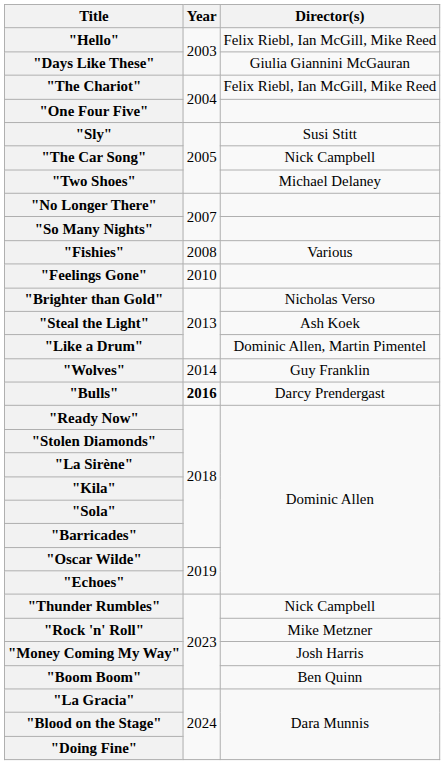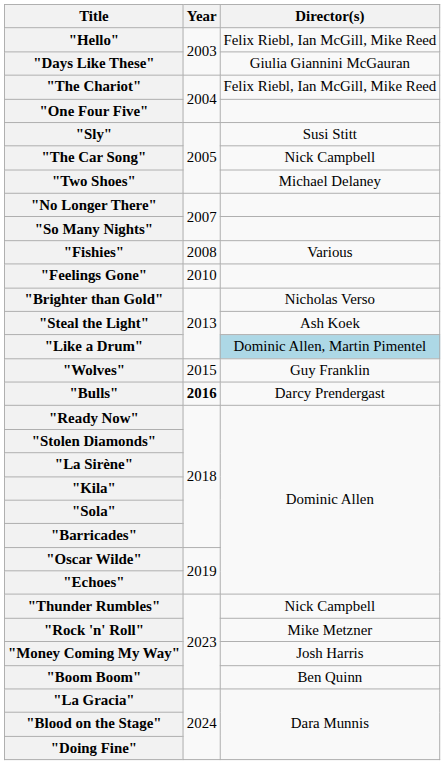 <table class="wikitable plainrowheaders" style="text-align:center;">
 <tr>
 <th scope="col">Title</th>
 <th scope="col">Year</th>
 <th scope="col">Director(s)</th>
 </tr>
 <tr>
 <th scope="row">"Hello"</th>
 <td rowspan="2">2003</td>
 <td>Felix Riebl, Ian McGill, Mike Reed</td>
 </tr>
 <tr>
 <th scope="row">"Days Like These"</th>
 <td>Giulia Giannini McGauran</td>
 </tr>
 <tr>
 <th scope="row">"The Chariot"</th>
 <td rowspan="2">2004</td>
 <td>Felix Riebl, Ian McGill, Mike Reed</td>
 </tr>
 <tr>
 <th scope="row">"One Four Five"</th>
 <td></td>
 </tr>
 <tr>
 <th scope="row">"Sly"</th>
 <td rowspan="3">2005</td>
 <td>Susi Stitt</td>
 </tr>
 <tr>
 <th scope="row">"The Car Song"</th>
 <td>Nick Campbell</td>
 </tr>
 <tr>
 <th scope="row">"Two Shoes"</th>
 <td>Michael Delaney</td>
 </tr>
 <tr>
 <th scope="row">"No Longer There"</th>
 <td rowspan="2">2007</td>
 <td></td>
 </tr>
 <tr>
 <th scope="row">"So Many Nights"</th>
 <td></td>
 </tr>
 <tr>
 <th scope="row">"Fishies"</th>
 <td>2008</td>
 <td>Various</td>
 </tr>
 <tr>
 <th scope="row">"Feelings Gone"</th>
 <td>2010</td>
 <td></td>
 </tr>
 <tr>
 <th scope="row">"Brighter than Gold"</th>
 <td rowspan="3">2013</td>
 <td>Nicholas Verso</td>
 </tr>
 <tr>
 <th scope="row">"Steal the Light"</th>
 <td>Ash Koek</td>
 </tr>
 <tr>
 <th scope="row">"Like a Drum"</th>
-<td>Dominic Allen, Martin Pimentel</td>
+<td style="background: lightblue;">Dominic Allen, Martin Pimentel</td>
 </tr>
 <tr>
 <th scope="row">"Wolves"</th>
-<td>2014</td>
+<td>2015</td>
 <td>Guy Franklin</td>
 </tr>
 <tr>
 <th scope="row">"Bulls"</th>
 <td><strong>2016</strong></td>
 <td>Darcy Prendergast</td>
 </tr>
 <tr>
 <th scope="row">"Ready Now"</th>
 <td rowspan="6">2018</td>
 <td rowspan="8">Dominic Allen</td>
 </tr>
 <tr>
 <th scope="row">"Stolen Diamonds"</th>
 </tr>
 <tr>
 <th scope="row">"La Sirène"</th>
 </tr>
 <tr>
 <th scope="row">"Kila"</th>
 </tr>
 <tr>
 <th scope="row">"Sola"</th>
 </tr>
 <tr>
 <th scope="row">"Barricades"</th>
 </tr>
 <tr>
 <th scope="row">"Oscar Wilde"</th>
 <td rowspan="2">2019</td>
 </tr>
 <tr>
 <th scope="row">"Echoes"</th>
 </tr>
 <tr>
 <th scope="row">"Thunder Rumbles"</th>
 <td rowspan="4">2023</td>
 <td>Nick Campbell</td>
 </tr>
 <tr>
 <th scope="row">"Rock 'n' Roll"</th>
 <td>Mike Metzner</td>
 </tr>
 <tr>
 <th scope="row">"Money Coming My Way"</th>
 <td>Josh Harris</td>
 </tr>
 <tr>
 <th scope="row">"Boom Boom"</th>
 <td>Ben Quinn</td>
 </tr>
 <tr>
 <th scope="row">"La Gracia"</th>
 <td rowspan="3">2024</td>
 <td rowspan="3">Dara Munnis</td>
 </tr>
 <tr>
 <th scope="row">"Blood on the Stage"</th>
 </tr>
 <tr>
 <th scope="row">"Doing Fine"</th>
 </tr>
 </table>
